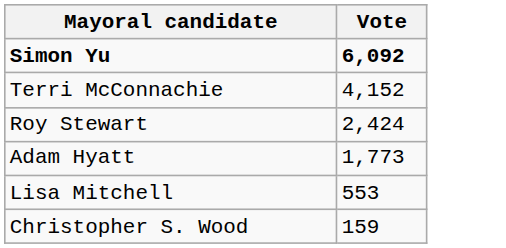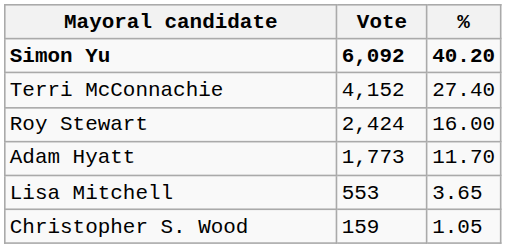 <table class="wikitable">
 <tr>
 <th width="200px">Mayoral candidate</th>
 <th width="50px">Vote</th>
+<th width="30px">%</th>
 </tr>
 <tr>
 <td><strong>Simon Yu</strong></td>
 <td><strong>6,092</strong></td>
+<td><strong>40.20</strong></td>
 </tr>
 <tr>
 <td>Terri McConnachie</td>
 <td>4,152</td>
+<td>27.40</td>
 </tr>
 <tr>
 <td>Roy Stewart</td>
 <td>2,424</td>
+<td>16.00</td>
 </tr>
 <tr>
 <td>Adam Hyatt</td>
 <td>1,773</td>
+<td>11.70</td>
 </tr>
 <tr>
 <td>Lisa Mitchell</td>
 <td>553</td>
+<td>3.65</td>
 </tr>
 <tr>
 <td>Christopher S. Wood</td>
 <td>159</td>
+<td>1.05</td>
 </tr>
 </table>
